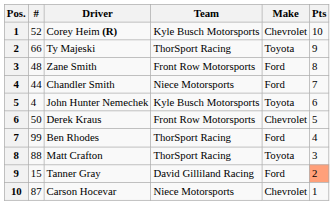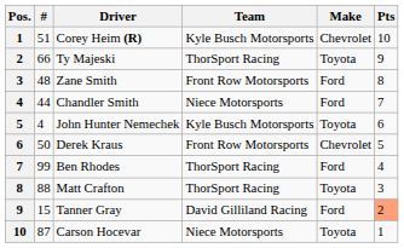 <table class="wikitable" style="font-size:95%">
 <tr>
 <th>Pos.</th>
 <th>#</th>
 <th>Driver</th>
 <th>Team</th>
 <th>Make</th>
 <th>Pts</th>
 </tr>
 <tr>
 <th>1</th>
-<td>52</td>
+<td>51</td>
 <td>Corey Heim <strong>(R)</strong></td>
 <td>Kyle Busch Motorsports</td>
 <td>Chevrolet</td>
 <td>10</td>
 </tr>
 <tr>
 <th>2</th>
 <td>66</td>
 <td>Ty Majeski</td>
 <td>ThorSport Racing</td>
 <td>Toyota</td>
 <td>9</td>
 </tr>
 <tr>
 <th>3</th>
 <td>48</td>
 <td>Zane Smith</td>
 <td>Front Row Motorsports</td>
 <td>Ford</td>
 <td>8</td>
 </tr>
 <tr>
 <th>4</th>
 <td>44</td>
 <td>Chandler Smith</td>
 <td>Niece Motorsports</td>
 <td>Ford</td>
 <td>7</td>
 </tr>
 <tr>
 <th>5</th>
 <td>4</td>
 <td>John Hunter Nemechek</td>
 <td>Kyle Busch Motorsports</td>
 <td>Toyota</td>
 <td>6</td>
 </tr>
 <tr>
 <th>6</th>
 <td>50</td>
 <td>Derek Kraus</td>
 <td>Front Row Motorsports</td>
 <td>Chevrolet</td>
 <td>5</td>
 </tr>
 <tr>
 <th>7</th>
 <td>99</td>
 <td>Ben Rhodes</td>
 <td>ThorSport Racing</td>
 <td>Ford</td>
 <td>4</td>
 </tr>
 <tr>
 <th>8</th>
 <td>88</td>
 <td>Matt Crafton</td>
 <td>ThorSport Racing</td>
 <td>Toyota</td>
 <td>3</td>
 </tr>
 <tr>
 <th>9</th>
 <td>15</td>
 <td>Tanner Gray</td>
 <td>David Gilliland Racing</td>
 <td>Ford</td>
 <td style="background: lightsalmon;">2</td>
 </tr>
 <tr>
 <th>10</th>
 <td>87</td>
 <td>Carson Hocevar</td>
 <td>Niece Motorsports</td>
-<td>Chevrolet</td>
+<td>Toyota</td>
 <td>1</td>
 </tr>
 </table>
